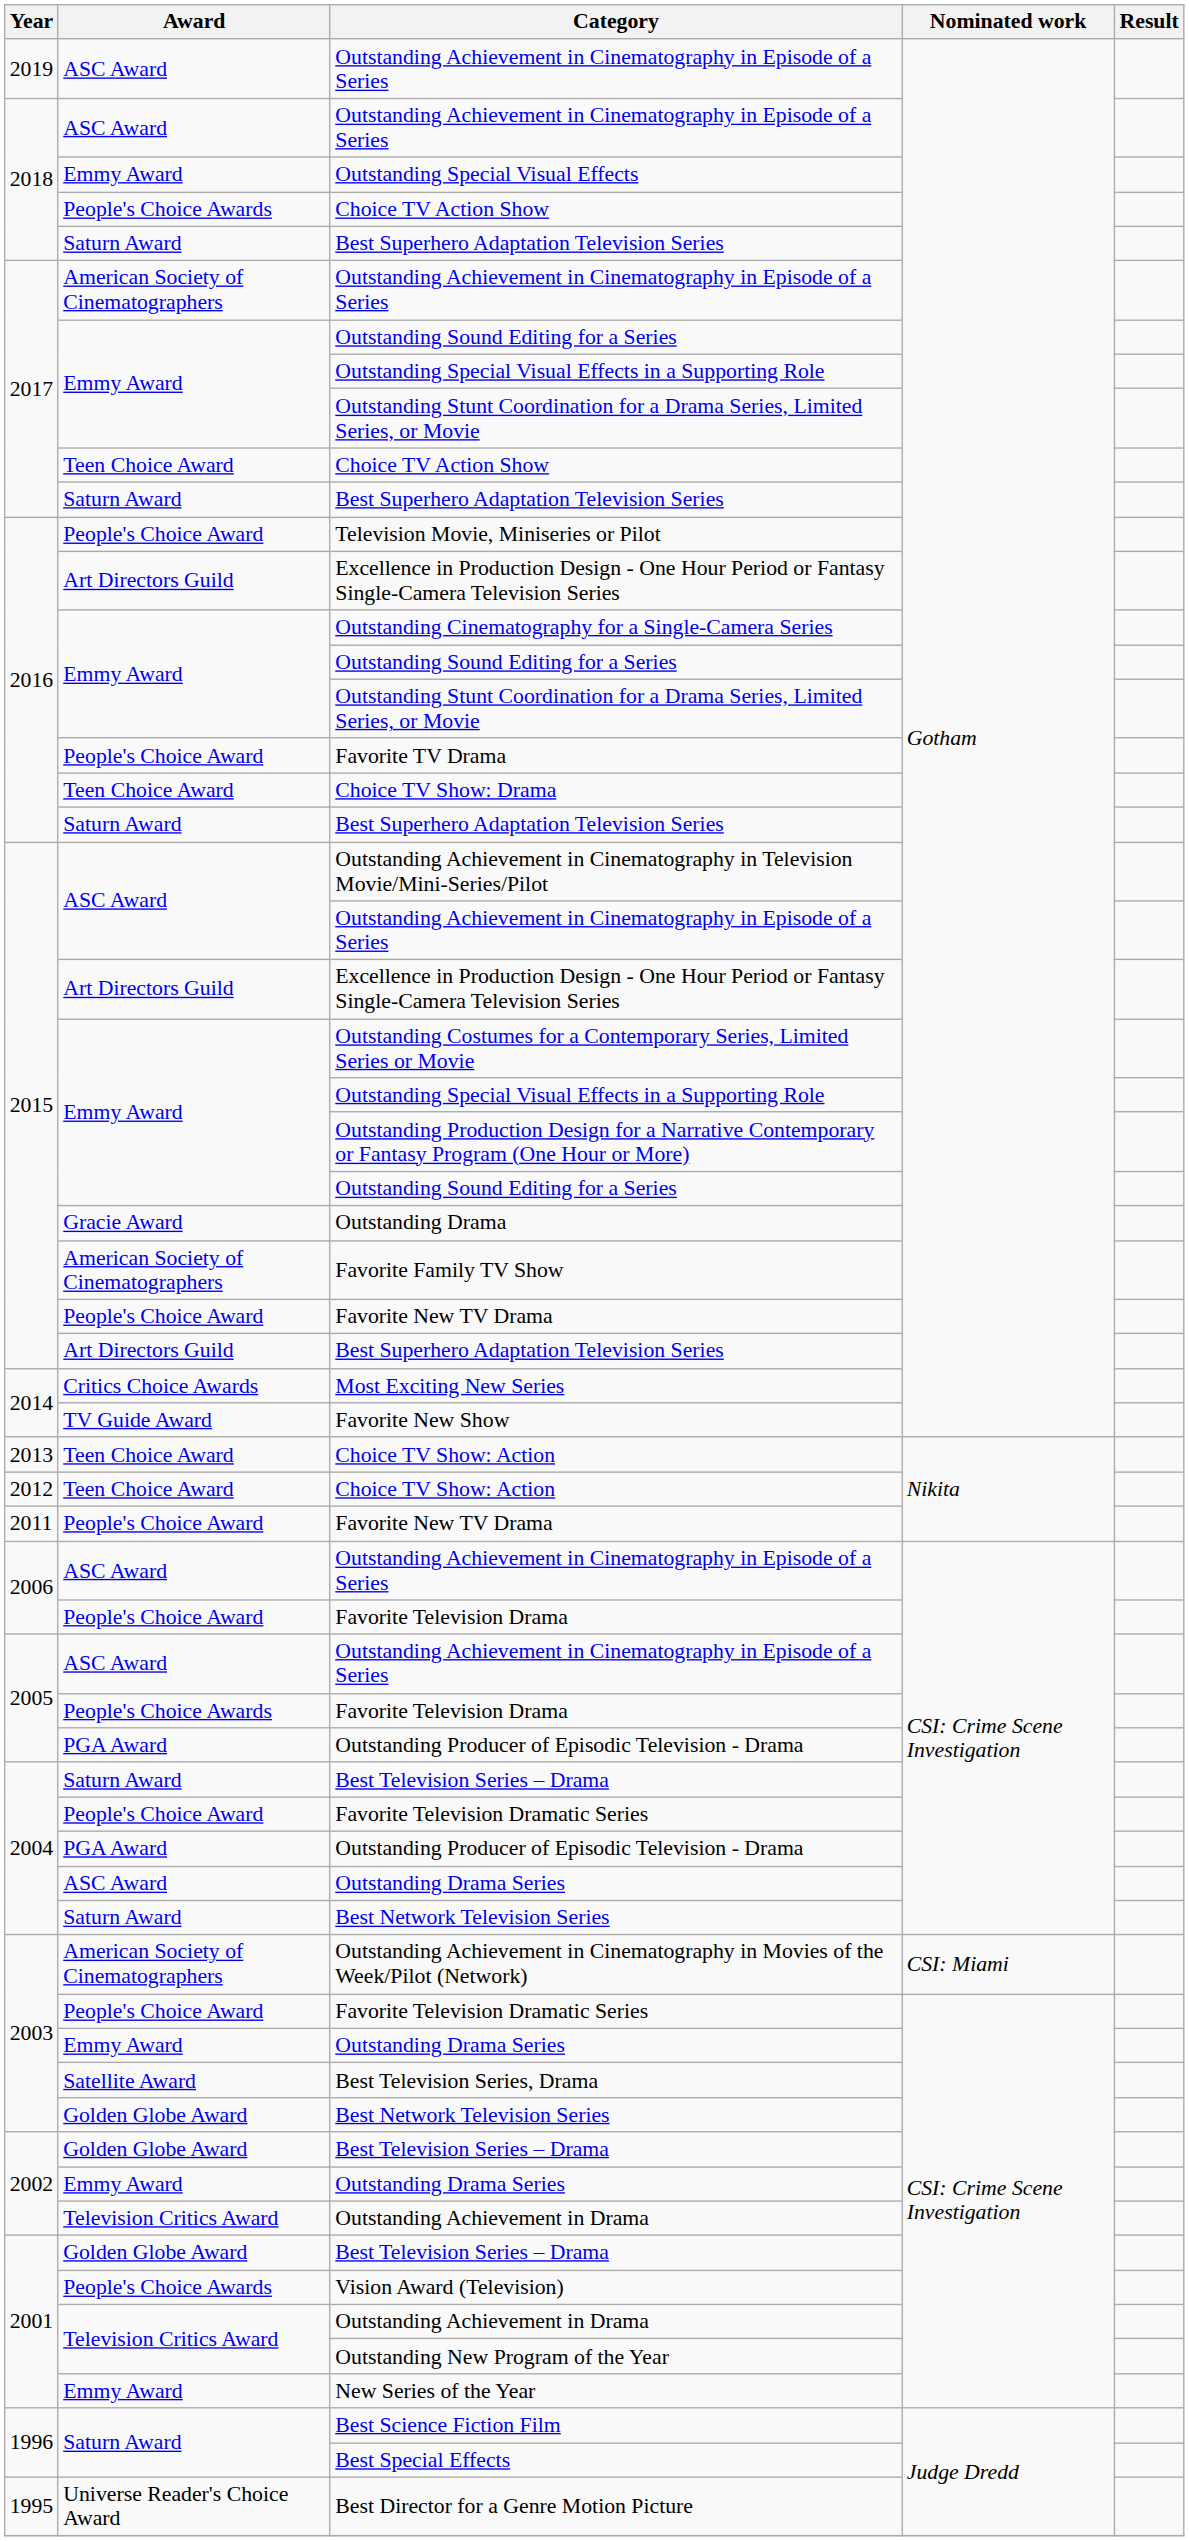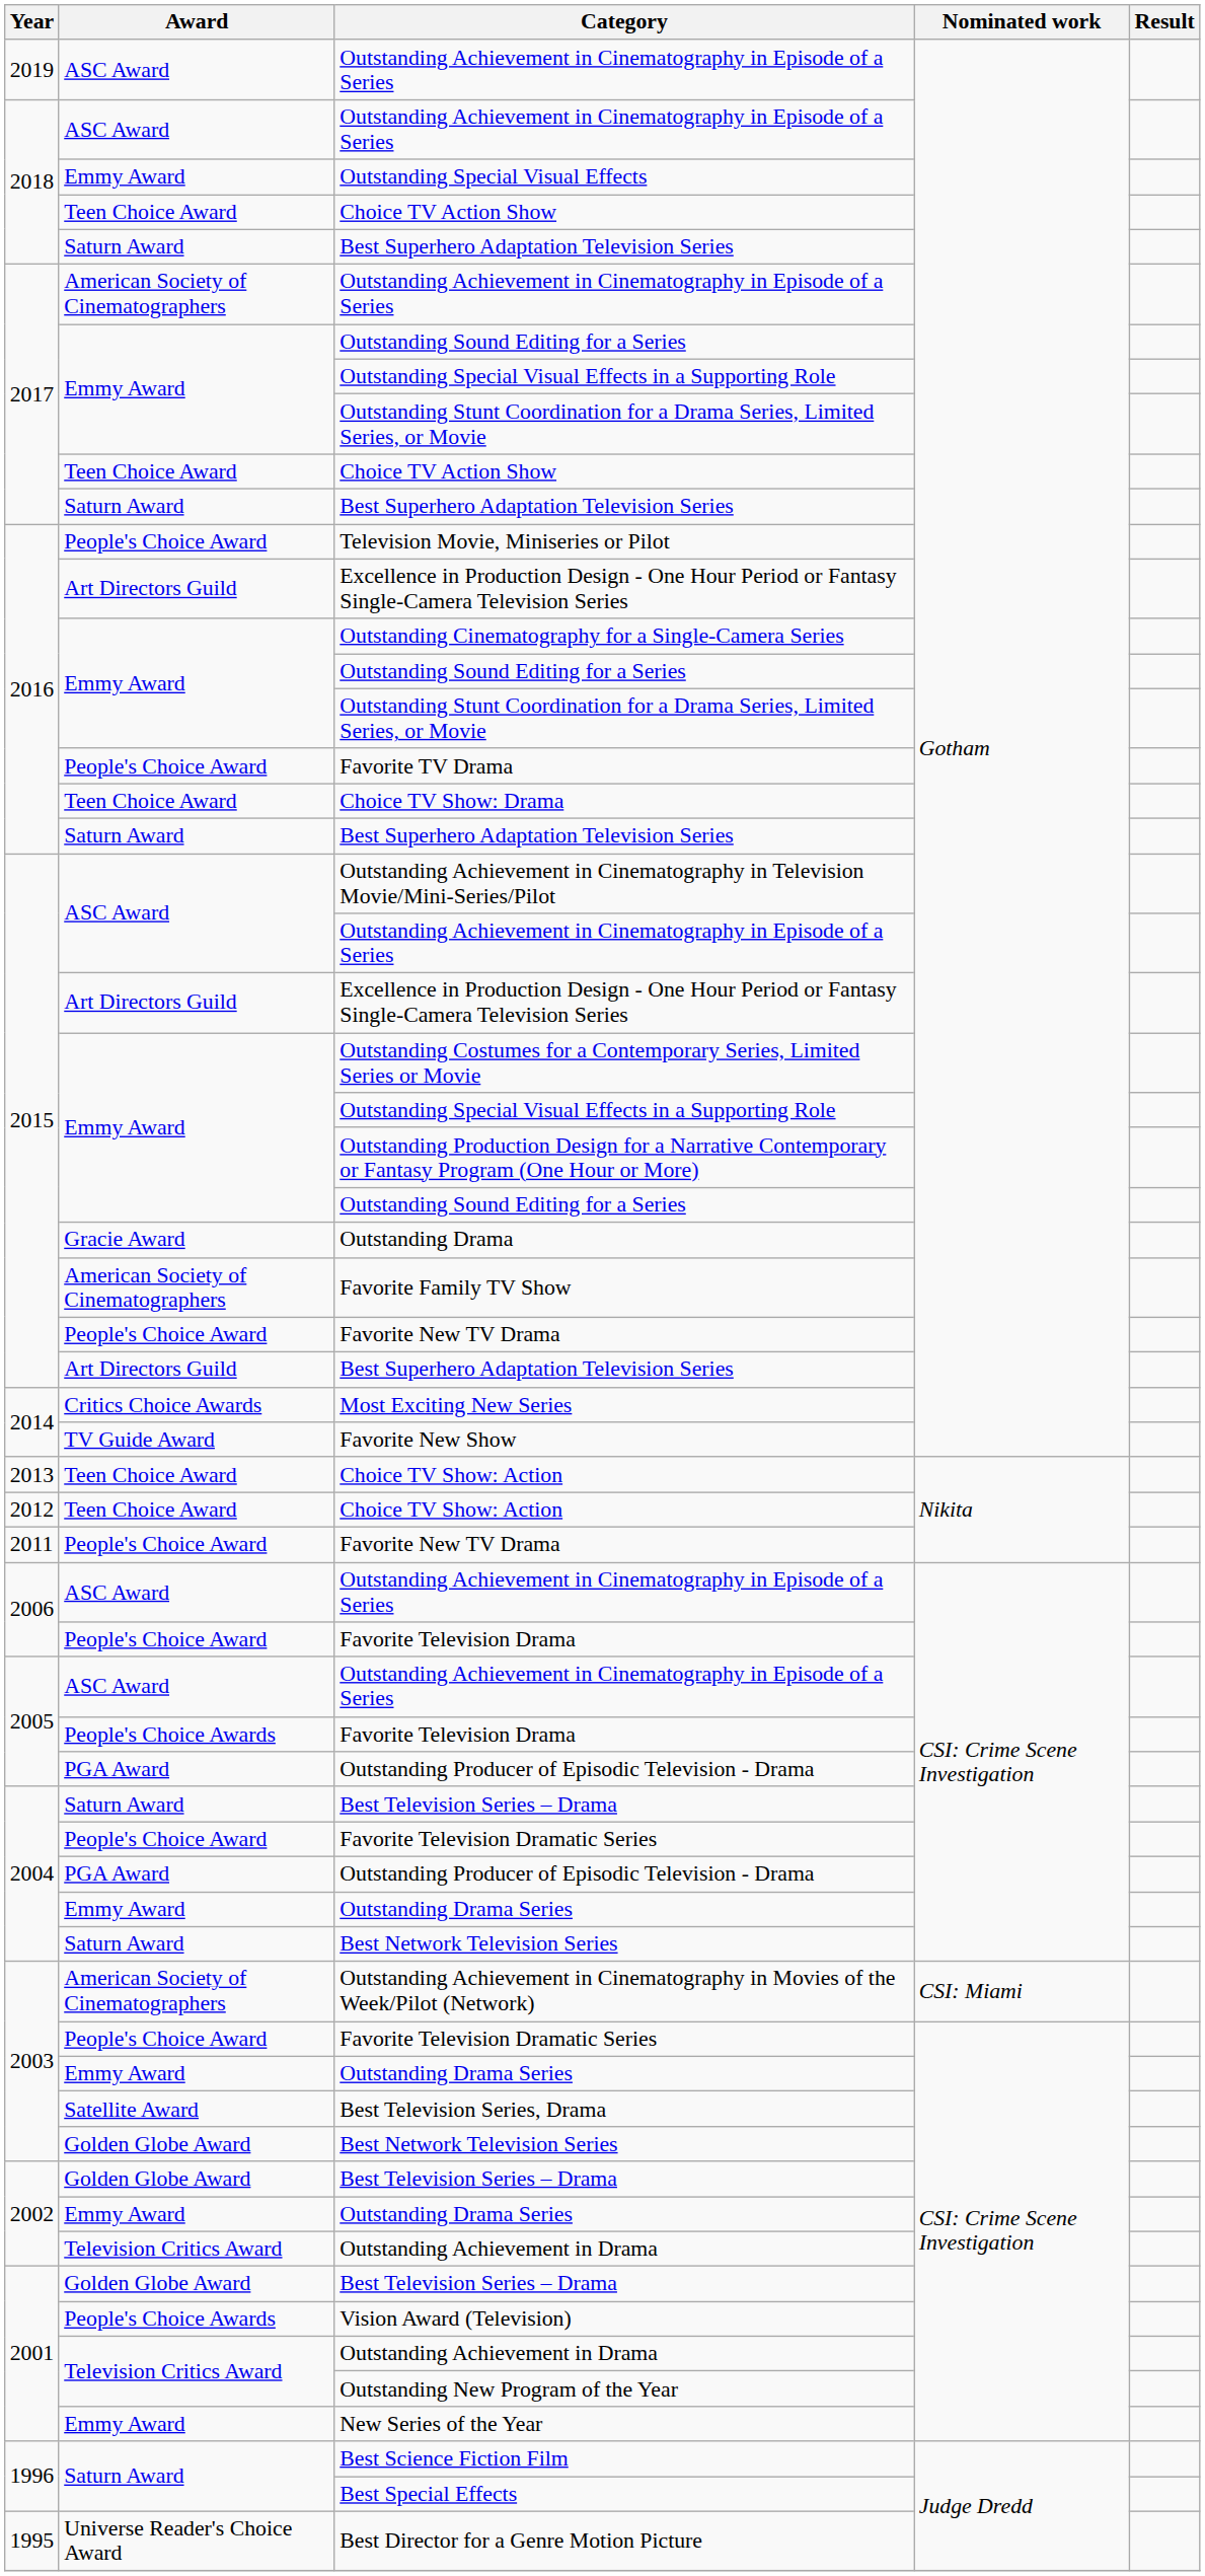 <table class="wikitable sortable">
 <tr>
 <th>Year</th>
 <th>Award</th>
 <th>Category</th>
 <th>Nominated work</th>
 <th>Result</th>
 </tr>
 <tr>
 <td rowspan=1>2019</td>
 <td><a href='#'>ASC Award</a></td>
 <td><a href='#'>Outstanding Achievement in Cinematography in Episode of a Series</a></td>
 <td rowspan=32><em>Gotham</em></td>
 <td></td>
 </tr>
 <tr>
 <td rowspan=4>2018</td>
 <td><a href='#'>ASC Award</a></td>
 <td><a href='#'>Outstanding Achievement in Cinematography in Episode of a Series</a></td>
 <td></td>
 </tr>
 <tr>
 <td><a href='#'>Emmy Award</a></td>
 <td><a href='#'>Outstanding Special Visual Effects</a></td>
 <td></td>
 </tr>
 <tr>
-<td><a href='#'>People's Choice Awards</a></td>
+<td><a href='#'>Teen Choice Award</a></td>
 <td><a href='#'>Choice TV Action Show</a></td>
 <td></td>
 </tr>
 <tr>
 <td><a href='#'>Saturn Award</a></td>
 <td><a href='#'>Best Superhero Adaptation Television Series</a></td>
 <td></td>
 </tr>
 <tr>
 <td rowspan=6>2017</td>
 <td><a href='#'>American Society of Cinematographers</a></td>
 <td><a href='#'>Outstanding Achievement in Cinematography in Episode of a Series</a></td>
 <td></td>
 </tr>
 <tr>
 <td rowspan=3><a href='#'>Emmy Award</a></td>
 <td><a href='#'>Outstanding Sound Editing for a Series</a></td>
 <td></td>
 </tr>
 <tr>
 <td><a href='#'>Outstanding Special Visual Effects in a Supporting Role</a></td>
 <td></td>
 </tr>
 <tr>
 <td><a href='#'>Outstanding Stunt Coordination for a Drama Series, Limited Series, or Movie</a></td>
 <td></td>
 </tr>
 <tr>
 <td><a href='#'>Teen Choice Award</a></td>
 <td><a href='#'>Choice TV Action Show</a></td>
 <td></td>
 </tr>
 <tr>
 <td><a href='#'>Saturn Award</a></td>
 <td><a href='#'>Best Superhero Adaptation Television Series</a></td>
 <td></td>
 </tr>
 <tr>
 <td rowspan=8>2016</td>
 <td><a href='#'>People's Choice Award</a></td>
 <td>Television Movie, Miniseries or Pilot</td>
 <td></td>
 </tr>
 <tr>
 <td><a href='#'>Art Directors Guild</a></td>
 <td>Excellence in Production Design - One Hour Period or Fantasy Single-Camera Television Series</td>
 <td></td>
 </tr>
 <tr>
 <td rowspan=3><a href='#'>Emmy Award</a></td>
 <td><a href='#'>Outstanding Cinematography for a Single-Camera Series</a></td>
 <td></td>
 </tr>
 <tr>
 <td><a href='#'>Outstanding Sound Editing for a Series</a></td>
 <td></td>
 </tr>
 <tr>
 <td><a href='#'>Outstanding Stunt Coordination for a Drama Series, Limited Series, or Movie</a></td>
 <td></td>
 </tr>
 <tr>
 <td><a href='#'>People's Choice Award</a></td>
 <td>Favorite TV Drama</td>
 <td></td>
 </tr>
 <tr>
 <td><a href='#'>Teen Choice Award</a></td>
 <td><a href='#'>Choice TV Show: Drama</a></td>
 <td></td>
 </tr>
 <tr>
 <td><a href='#'>Saturn Award</a></td>
 <td><a href='#'>Best Superhero Adaptation Television Series</a></td>
 <td></td>
 </tr>
 <tr>
 <td rowspan=11>2015</td>
 <td rowspan=2><a href='#'>ASC Award</a></td>
 <td>Outstanding Achievement in Cinematography in Television Movie/Mini-Series/Pilot</td>
 <td></td>
 </tr>
 <tr>
 <td><a href='#'>Outstanding Achievement in Cinematography in Episode of a Series</a></td>
 <td></td>
 </tr>
 <tr>
 <td><a href='#'>Art Directors Guild</a></td>
 <td>Excellence in Production Design - One Hour Period or Fantasy Single-Camera Television Series</td>
 <td></td>
 </tr>
 <tr>
 <td rowspan=4><a href='#'>Emmy Award</a></td>
 <td><a href='#'>Outstanding Costumes for a Contemporary Series, Limited Series or Movie</a></td>
 <td></td>
 </tr>
 <tr>
 <td><a href='#'>Outstanding Special Visual Effects in a Supporting Role</a></td>
 <td></td>
 </tr>
 <tr>
 <td><a href='#'>Outstanding Production Design for a Narrative Contemporary or Fantasy Program (One Hour or More)</a></td>
 <td></td>
 </tr>
 <tr>
 <td><a href='#'>Outstanding Sound Editing for a Series</a></td>
 <td></td>
 </tr>
 <tr>
 <td><a href='#'>Gracie Award</a></td>
 <td>Outstanding Drama</td>
 <td></td>
 </tr>
 <tr>
 <td><a href='#'>American Society of Cinematographers</a></td>
 <td>Favorite Family TV Show</td>
 <td></td>
 </tr>
 <tr>
 <td><a href='#'>People's Choice Award</a></td>
 <td>Favorite New TV Drama</td>
 <td></td>
 </tr>
 <tr>
 <td><a href='#'>Art Directors Guild</a></td>
 <td><a href='#'>Best Superhero Adaptation Television Series</a></td>
 <td></td>
 </tr>
 <tr>
 <td rowspan=2>2014</td>
 <td><a href='#'>Critics Choice Awards</a></td>
 <td><a href='#'>Most Exciting New Series</a></td>
 <td></td>
 </tr>
 <tr>
 <td><a href='#'>TV Guide Award</a></td>
 <td>Favorite New Show</td>
 <td></td>
 </tr>
 <tr>
 <td>2013</td>
 <td><a href='#'>Teen Choice Award</a></td>
 <td><a href='#'>Choice TV Show: Action</a></td>
 <td rowspan=3><em>Nikita</em></td>
 <td></td>
 </tr>
 <tr>
 <td>2012</td>
 <td><a href='#'>Teen Choice Award</a></td>
 <td><a href='#'>Choice TV Show: Action</a></td>
 <td></td>
 </tr>
 <tr>
 <td>2011</td>
 <td><a href='#'>People's Choice Award</a></td>
 <td>Favorite New TV Drama</td>
 <td></td>
 </tr>
 <tr>
 <td rowspan=2>2006</td>
 <td><a href='#'>ASC Award</a></td>
 <td><a href='#'>Outstanding Achievement in Cinematography in Episode of a Series</a></td>
 <td rowspan=10><em>CSI: Crime Scene Investigation</em></td>
 <td></td>
 </tr>
 <tr>
 <td><a href='#'>People's Choice Award</a></td>
 <td>Favorite Television Drama</td>
 <td></td>
 </tr>
 <tr>
 <td rowspan=3>2005</td>
 <td><a href='#'>ASC Award</a></td>
 <td><a href='#'>Outstanding Achievement in Cinematography in Episode of a Series</a></td>
 <td></td>
 </tr>
 <tr>
 <td><a href='#'>People's Choice Awards</a></td>
 <td>Favorite Television Drama</td>
 <td></td>
 </tr>
 <tr>
 <td><a href='#'>PGA Award</a></td>
 <td>Outstanding Producer of Episodic Television - Drama</td>
 <td></td>
 </tr>
 <tr>
 <td rowspan=5>2004</td>
 <td><a href='#'>Saturn Award</a></td>
 <td><a href='#'>Best Television Series – Drama</a></td>
 <td></td>
 </tr>
 <tr>
 <td><a href='#'>People's Choice Award</a></td>
 <td>Favorite Television Dramatic Series</td>
 <td></td>
 </tr>
 <tr>
 <td><a href='#'>PGA Award</a></td>
 <td>Outstanding Producer of Episodic Television - Drama</td>
 <td></td>
 </tr>
 <tr>
-<td><a href='#'>ASC Award</a></td>
+<td><a href='#'>Emmy Award</a></td>
 <td><a href='#'>Outstanding Drama Series</a></td>
 <td></td>
 </tr>
 <tr>
 <td><a href='#'>Saturn Award</a></td>
 <td><a href='#'>Best Network Television Series</a></td>
 <td></td>
 </tr>
 <tr>
 <td rowspan=5>2003</td>
 <td><a href='#'>American Society of Cinematographers</a></td>
 <td>Outstanding Achievement in Cinematography in Movies of the Week/Pilot (Network)</td>
 <td rowspan=1><em>CSI: Miami</em></td>
 <td></td>
 </tr>
 <tr>
 <td><a href='#'>People's Choice Award</a></td>
 <td>Favorite Television Dramatic Series</td>
 <td rowspan=12><em>CSI: Crime Scene Investigation</em></td>
 <td></td>
 </tr>
 <tr>
 <td><a href='#'>Emmy Award</a></td>
 <td><a href='#'>Outstanding Drama Series</a></td>
 <td></td>
 </tr>
 <tr>
 <td><a href='#'>Satellite Award</a></td>
 <td>Best Television Series, Drama</td>
 <td></td>
 </tr>
 <tr>
 <td><a href='#'>Golden Globe Award</a></td>
 <td><a href='#'>Best Network Television Series</a></td>
 <td></td>
 </tr>
 <tr>
 <td rowspan=3>2002</td>
 <td><a href='#'>Golden Globe Award</a></td>
 <td><a href='#'>Best Television Series – Drama</a></td>
 <td></td>
 </tr>
 <tr>
 <td><a href='#'>Emmy Award</a></td>
 <td><a href='#'>Outstanding Drama Series</a></td>
 <td></td>
 </tr>
 <tr>
 <td><a href='#'>Television Critics Award</a></td>
 <td>Outstanding Achievement in Drama</td>
 <td></td>
 </tr>
 <tr>
 <td rowspan=5>2001</td>
 <td><a href='#'>Golden Globe Award</a></td>
 <td><a href='#'>Best Television Series – Drama</a></td>
 <td></td>
 </tr>
 <tr>
 <td><a href='#'>People's Choice Awards</a></td>
 <td>Vision Award (Television)</td>
 <td></td>
 </tr>
 <tr>
 <td rowspan="2"><a href='#'>Television Critics Award</a></td>
 <td>Outstanding Achievement in Drama</td>
 <td></td>
 </tr>
 <tr>
 <td>Outstanding New Program of the Year</td>
 <td></td>
 </tr>
 <tr>
 <td><a href='#'>Emmy Award</a></td>
 <td>New Series of the Year</td>
 <td></td>
 </tr>
 <tr>
 <td rowspan=2>1996</td>
 <td rowspan=2><a href='#'>Saturn Award</a></td>
 <td><a href='#'>Best Science Fiction Film</a></td>
 <td rowspan=3><em>Judge Dredd</em></td>
 <td></td>
 </tr>
 <tr>
 <td><a href='#'>Best Special Effects</a></td>
 <td></td>
 </tr>
 <tr>
 <td>1995</td>
 <td>Universe Reader's Choice Award</td>
 <td>Best Director for a Genre Motion Picture</td>
 <td></td>
 </tr>
 <tr>
 </tr>
 </table>
